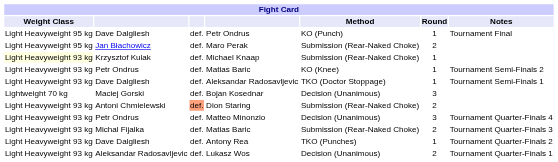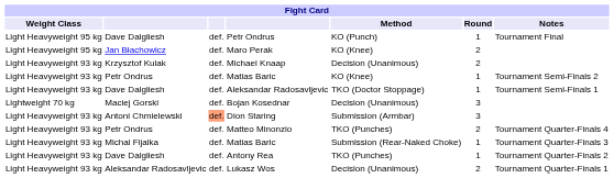 <table class="toccolours" style="font-size: 80%;">
 <tr>
 <th colspan="8" style="background-color: #ccf; color: #000080; text-align: center;"><strong>Fight Card</strong></th>
 </tr>
 <tr>
 <th colspan="1" style="background-color: #E6E8FA; color: #000000; text-align: center;">Weight Class</th>
 <th colspan="1" style="background-color: #E6E8FA; color: #000000; text-align: center;"></th>
 <th colspan="1" style="background-color: #E6E8FA; color: #000000; text-align: center;"></th>
 <th colspan="1" style="background-color: #E6E8FA; color: #000000; text-align: center;"></th>
 <th colspan="1" style="background-color: #E6E8FA; color: #000000; text-align: center;">Method</th>
 <th colspan="1" style="background-color: #E6E8FA; color: #000000; text-align: center;">Round</th>
 <th colspan="1" style="background-color: #E6E8FA; color: #000000; text-align: center;">Notes</th>
 </tr>
 <tr>
 <td>Light Heavyweight 95 kg</td>
 <td> Dave Dalgliesh</td>
 <td align=center>def.</td>
 <td>  Petr Ondrus</td>
 <td>KO (Punch)</td>
 <td align=center>1</td>
 <td>Tournament Final</td>
 </tr>
 <tr>
 <td>Light Heavyweight 95 kg</td>
 <td> <a href='#'>Jan Błachowicz</a></td>
 <td align=center>def.</td>
 <td>  Maro Perak</td>
-<td>Submission (Rear-Naked Choke)</td>
+<td>KO (Knee)</td>
 <td align=center>2</td>
 <td></td>
 </tr>
 <tr>
-<td style="background: lightyellow;">Light Heavyweight 93 kg</td>
+<td>Light Heavyweight 93 kg</td>
 <td> Krzysztof Kulak</td>
 <td align=center>def.</td>
 <td>  Michael Knaap</td>
-<td>Submission (Rear-Naked Choke)</td>
-<td align=center>1</td>
+<td>Decision (Unanimous)</td>
+<td align=center>2</td>
 <td></td>
 </tr>
 <tr>
 <td>Light Heavyweight 93 kg</td>
 <td>  Petr Ondrus</td>
 <td align=center>def.</td>
 <td> Matias Baric</td>
 <td>KO (Knee)</td>
 <td align=center>1</td>
 <td>Tournament Semi-Finals 2</td>
 </tr>
 <tr>
 <td>Light Heavyweight 93 kg</td>
 <td> Dave Dalgliesh</td>
 <td align=center>def.</td>
 <td> Aleksandar Radosavljevic</td>
 <td>TKO (Doctor Stoppage)</td>
 <td align=center>1</td>
 <td>Tournament Semi-Finals 1</td>
 </tr>
 <tr>
 <td>Lightweight 70 kg</td>
 <td> Maciej Gorski</td>
 <td align=center>def.</td>
 <td> Bojan Kosednar</td>
 <td>Decision (Unanimous)</td>
 <td align=center>3</td>
 <td></td>
 </tr>
 <tr>
 <td>Light Heavyweight 93 kg</td>
 <td>  Antoni Chmielewski</td>
 <td align=center style="background: lightsalmon;">def.</td>
 <td>  Dion Staring</td>
-<td>Submission (Rear-Naked Choke)</td>
-<td align=center>2</td>
+<td>Submission (Armbar)</td>
+<td align=center>3</td>
 <td></td>
 </tr>
 <tr>
 <td>Light Heavyweight 93 kg</td>
 <td> Petr Ondrus</td>
 <td align=center>def.</td>
 <td> Matteo Minonzio</td>
-<td>Decision (Unanimous)</td>
-<td align=center>3</td>
+<td>TKO (Punches)</td>
+<td align=center>2</td>
 <td>Tournament Quarter-Finals 4</td>
 </tr>
 <tr>
 <td>Light Heavyweight 93 kg</td>
 <td> Michal Fijalka</td>
 <td align=center>def.</td>
 <td> Matias Baric</td>
 <td>Submission (Rear-Naked Choke)</td>
-<td align=center>2</td>
+<td align=center>1</td>
 <td>Tournament Quarter-Finals 3</td>
 </tr>
 <tr>
 <td>Light Heavyweight 93 kg</td>
 <td> Dave Dalgliesh</td>
 <td align=center>def.</td>
 <td>  Antony Rea</td>
 <td>TKO (Punches)</td>
 <td align=center>1</td>
 <td>Tournament Quarter-Finals 2</td>
 </tr>
 <tr>
 <td>Light Heavyweight 93 kg</td>
 <td>  Aleksandar Radosavljevic</td>
 <td align=center>def.</td>
 <td> Lukasz Wos</td>
 <td>Decision (Unanimous)</td>
 <td align=center>2</td>
 <td>Tournament Quarter-Finals 1</td>
 </tr>
 </table>
